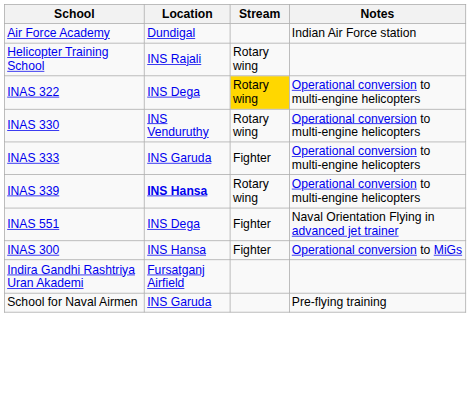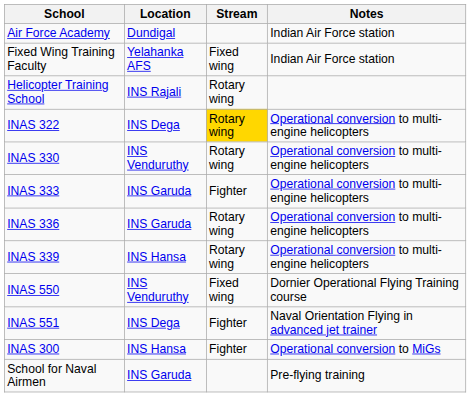 <table class="wikitable">
 <tr>
 <th>School</th>
 <th>Location</th>
 <th>Stream</th>
 <th>Notes</th>
 </tr>
 <tr>
 <td><a href='#'>Air Force Academy</a></td>
 <td><a href='#'>Dundigal</a></td>
 <td></td>
+<td>Indian Air Force station</td>
+</tr>
+<tr>
+<td>Fixed Wing Training Faculty</td>
+<td><a href='#'>Yelahanka AFS</a></td>
+<td>Fixed wing</td>
 <td>Indian Air Force station</td>
 </tr>
 <tr>
 <td><a href='#'>Helicopter Training School</a></td>
 <td><a href='#'>INS Rajali</a></td>
 <td>Rotary wing</td>
 <td></td>
 </tr>
 <tr>
 <td><a href='#'>INAS 322</a></td>
 <td><a href='#'>INS Dega</a></td>
 <td style="background: gold;">Rotary wing</td>
 <td><a href='#'>Operational conversion</a> to multi-engine helicopters</td>
 </tr>
 <tr>
 <td><a href='#'>INAS 330</a></td>
 <td><a href='#'>INS Venduruthy</a></td>
 <td>Rotary wing</td>
 <td><a href='#'>Operational conversion</a> to multi-engine helicopters</td>
 </tr>
 <tr>
 <td><a href='#'>INAS 333</a></td>
 <td><a href='#'>INS Garuda</a></td>
 <td>Fighter</td>
 <td><a href='#'>Operational conversion</a> to multi-engine helicopters</td>
 </tr>
 <tr>
-<td><a href='#'>INAS 339</a></td>
-<td><strong><a href='#'>INS Hansa</a></strong></td>
+<td><a href='#'>INAS 336</a></td>
+<td><a href='#'>INS Garuda</a></td>
 <td>Rotary wing</td>
 <td><a href='#'>Operational conversion</a> to multi-engine helicopters</td>
+</tr>
+<tr>
+<td><a href='#'>INAS 339</a></td>
+<td><a href='#'>INS Hansa</a></td>
+<td>Rotary wing</td>
+<td><a href='#'>Operational conversion</a> to multi-engine helicopters</td>
+</tr>
+<tr>
+<td><a href='#'>INAS 550</a></td>
+<td><a href='#'>INS Venduruthy</a></td>
+<td>Fixed wing</td>
+<td>Dornier Operational Flying Training course</td>
 </tr>
 <tr>
 <td><a href='#'>INAS 551</a></td>
 <td><a href='#'>INS Dega</a></td>
 <td>Fighter</td>
 <td>Naval Orientation Flying in <a href='#'>advanced jet trainer</a></td>
 </tr>
 <tr>
 <td><a href='#'>INAS 300</a></td>
 <td><a href='#'>INS Hansa</a></td>
 <td>Fighter</td>
 <td><a href='#'>Operational conversion</a> to <a href='#'>MiGs</a></td>
 </tr>
 <tr>
-<td><a href='#'>Indira Gandhi Rashtriya Uran Akademi</a></td>
-<td><a href='#'>Fursatganj Airfield</a></td>
-<td></td>
-<td></td>
-</tr>
-<tr>
 <td>School for Naval Airmen</td>
 <td><a href='#'>INS Garuda</a></td>
 <td></td>
 <td>Pre-flying training</td>
 </tr>
 </table>
